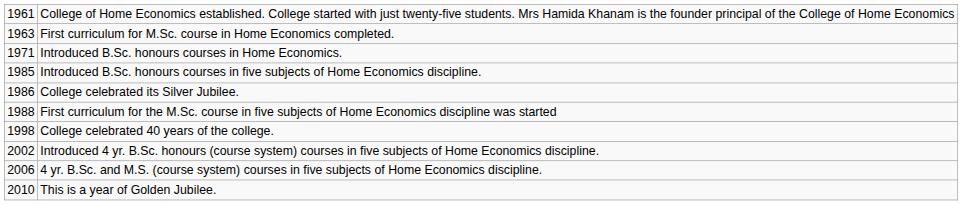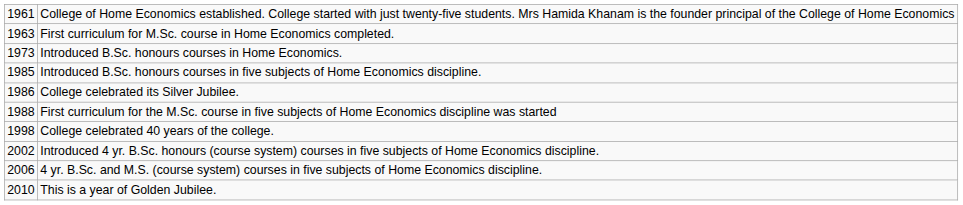 <table class="wikitable">
 <tr>
 <td>1961</td>
 <td>College of Home Economics established. College started with just twenty-five students. Mrs Hamida Khanam is the founder principal of the College of Home Economics</td>
 </tr>
 <tr>
 <td>1963</td>
 <td>First curriculum for M.Sc. course in Home Economics completed.</td>
 </tr>
 <tr>
-<td>1971</td>
+<td>1973</td>
 <td>Introduced B.Sc. honours courses in Home Economics.</td>
 </tr>
 <tr>
 <td>1985</td>
 <td>Introduced B.Sc. honours courses in five subjects of Home Economics discipline.</td>
 </tr>
 <tr>
 <td>1986</td>
 <td>College celebrated its Silver Jubilee.</td>
 </tr>
 <tr>
 <td>1988</td>
 <td>First curriculum for the M.Sc. course in five subjects of Home Economics discipline was started</td>
 </tr>
 <tr>
 <td>1998</td>
 <td>College celebrated 40 years of the college.</td>
 </tr>
 <tr>
 <td>2002</td>
 <td>Introduced 4 yr. B.Sc. honours (course system) courses in five subjects of Home Economics discipline.</td>
 </tr>
 <tr>
 <td>2006</td>
 <td>4 yr. B.Sc. and M.S. (course system) courses in five subjects of Home Economics discipline.</td>
 </tr>
 <tr>
 <td>2010</td>
 <td>This is a year of Golden Jubilee.</td>
 </tr>
 </table>
